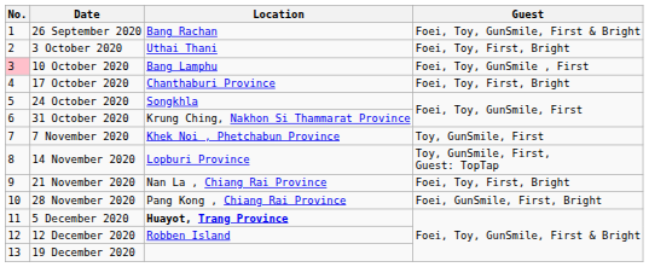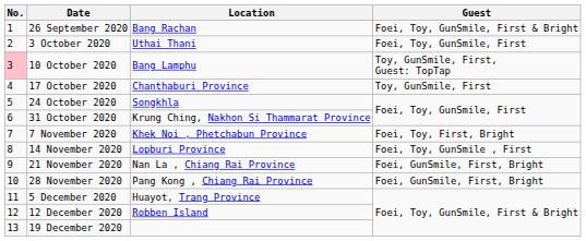 <table class="wikitable">
 <tr>
 <th>No.</th>
 <th>Date</th>
 <th>Location</th>
 <th>Guest</th>
 </tr>
 <tr>
 <td>1</td>
 <td>26 September 2020</td>
 <td><a href='#'>Bang Rachan</a></td>
 <td>Foei, Toy, GunSmile, First & Bright</td>
 </tr>
 <tr>
 <td>2</td>
 <td>3 October 2020</td>
 <td><a href='#'>Uthai Thani</a></td>
-<td>Foei, Toy, First, Bright</td>
+<td>Foei, Toy, GunSmile, First</td>
 </tr>
 <tr>
 <td style="background: pink;">3</td>
 <td>10 October 2020</td>
 <td><a href='#'>Bang Lamphu</a></td>
-<td>Foei, Toy, GunSmile , First</td>
+<td>Toy, GunSmile, First,<br>Guest: TopTap</td>
 </tr>
 <tr>
 <td>4</td>
 <td>17 October 2020</td>
 <td><a href='#'>Chanthaburi Province</a></td>
-<td>Foei, Toy, First, Bright</td>
+<td>Toy, GunSmile, First</td>
 </tr>
 <tr>
 <td>5</td>
 <td>24 October 2020</td>
 <td><a href='#'>Songkhla</a></td>
 <td rowspan="2">Foei, Toy, GunSmile, First</td>
 </tr>
 <tr>
 <td>6</td>
 <td>31 October 2020</td>
 <td>Krung Ching, <a href='#'>Nakhon Si Thammarat Province</a></td>
 </tr>
 <tr>
 <td>7</td>
 <td>7 November 2020</td>
 <td><a href='#'>Khek Noi , Phetchabun Province</a></td>
-<td>Toy, GunSmile, First</td>
+<td>Foei, Toy, First, Bright</td>
 </tr>
 <tr>
 <td>8</td>
 <td>14 November 2020</td>
 <td><a href='#'>Lopburi Province</a></td>
-<td>Toy, GunSmile, First,<br>Guest: TopTap</td>
+<td>Foei, Toy, GunSmile , First</td>
 </tr>
 <tr>
 <td>9</td>
 <td>21 November 2020</td>
 <td>Nan La , <a href='#'>Chiang Rai Province</a></td>
-<td>Foei, Toy, First, Bright</td>
+<td>Foei, GunSmile, First, Bright</td>
 </tr>
 <tr>
 <td>10</td>
 <td>28 November 2020</td>
 <td>Pang Kong , <a href='#'>Chiang Rai Province</a></td>
 <td>Foei, GunSmile, First, Bright</td>
 </tr>
 <tr>
 <td>11</td>
 <td>5 December 2020</td>
-<td><strong>Huayot, <a href='#'>Trang Province</a></strong></td>
+<td>Huayot, <a href='#'>Trang Province</a></td>
 <td rowspan="3">Foei, Toy, GunSmile, First & Bright</td>
 </tr>
 <tr>
 <td>12</td>
 <td>12 December 2020</td>
 <td><a href='#'>Robben Island</a></td>
 </tr>
 <tr>
 <td>13</td>
 <td>19 December 2020</td>
 <td></td>
 </tr>
 </table>
